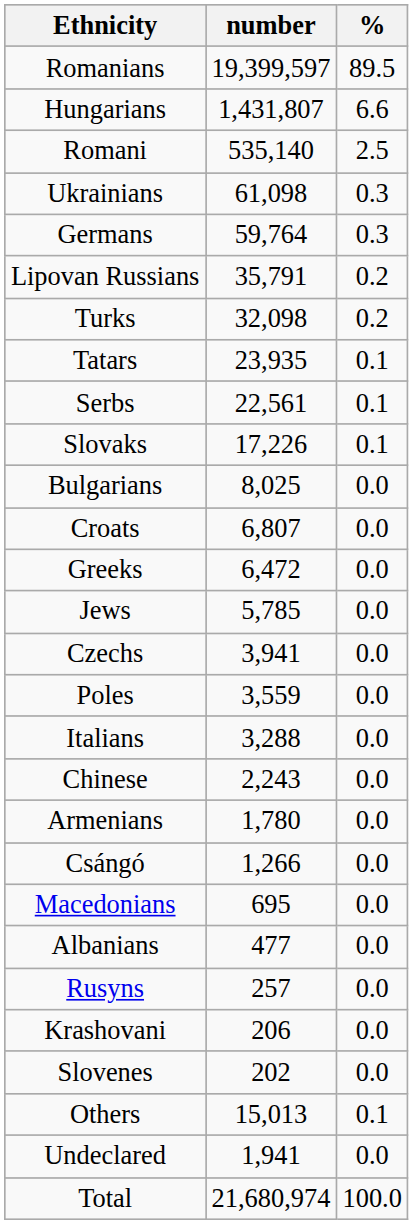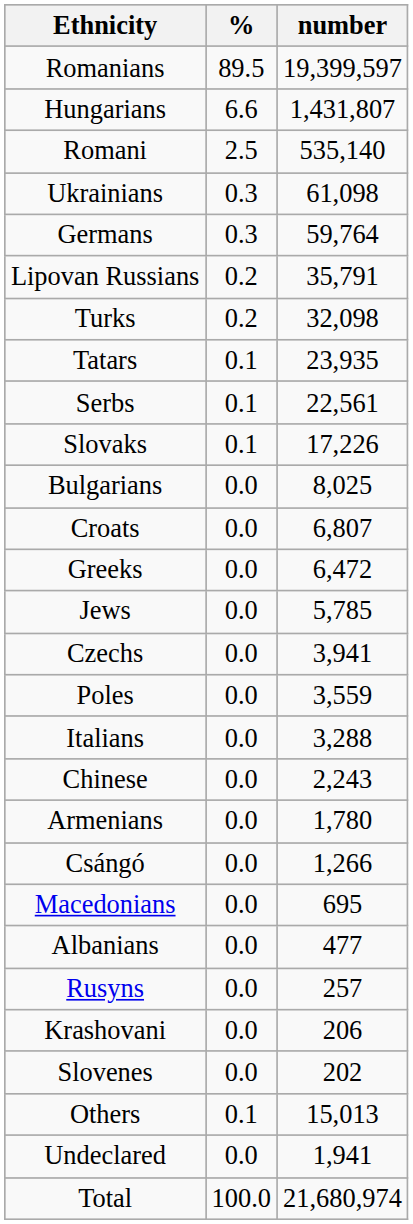 <table class="wikitable" style="text-align:center; border:5">
 <tr>
 <th>Ethnicity</th>
+<th>%</th>
 <th>number</th>
-<th>%</th>
 </tr>
 <tr>
 <td>Romanians</td>
+<td>89.5</td>
 <td>19,399,597</td>
-<td>89.5</td>
 </tr>
 <tr>
 <td>Hungarians</td>
+<td>6.6</td>
 <td>1,431,807</td>
-<td>6.6</td>
 </tr>
 <tr>
 <td>Romani</td>
+<td>2.5</td>
 <td>535,140</td>
-<td>2.5</td>
 </tr>
 <tr>
 <td>Ukrainians</td>
+<td>0.3</td>
 <td>61,098</td>
-<td>0.3</td>
 </tr>
 <tr>
 <td>Germans</td>
+<td>0.3</td>
 <td>59,764</td>
-<td>0.3</td>
 </tr>
 <tr>
 <td>Lipovan Russians</td>
+<td>0.2</td>
 <td>35,791</td>
-<td>0.2</td>
 </tr>
 <tr>
 <td>Turks</td>
+<td>0.2</td>
 <td>32,098</td>
-<td>0.2</td>
 </tr>
 <tr>
 <td>Tatars</td>
+<td>0.1</td>
 <td>23,935</td>
-<td>0.1</td>
 </tr>
 <tr>
 <td>Serbs</td>
+<td>0.1</td>
 <td>22,561</td>
-<td>0.1</td>
 </tr>
 <tr>
 <td>Slovaks</td>
+<td>0.1</td>
 <td>17,226</td>
-<td>0.1</td>
 </tr>
 <tr>
 <td>Bulgarians</td>
+<td>0.0</td>
 <td>8,025</td>
-<td>0.0</td>
 </tr>
 <tr>
 <td>Croats</td>
+<td>0.0</td>
 <td>6,807</td>
-<td>0.0</td>
 </tr>
 <tr>
 <td>Greeks</td>
+<td>0.0</td>
 <td>6,472</td>
-<td>0.0</td>
 </tr>
 <tr>
 <td>Jews</td>
+<td>0.0</td>
 <td>5,785</td>
-<td>0.0</td>
 </tr>
 <tr>
 <td>Czechs</td>
+<td>0.0</td>
 <td>3,941</td>
-<td>0.0</td>
 </tr>
 <tr>
 <td>Poles</td>
+<td>0.0</td>
 <td>3,559</td>
-<td>0.0</td>
 </tr>
 <tr>
 <td>Italians</td>
+<td>0.0</td>
 <td>3,288</td>
-<td>0.0</td>
 </tr>
 <tr>
 <td>Chinese</td>
+<td>0.0</td>
 <td>2,243</td>
-<td>0.0</td>
 </tr>
 <tr>
 <td>Armenians</td>
+<td>0.0</td>
 <td>1,780</td>
-<td>0.0</td>
 </tr>
 <tr>
 <td>Csángó</td>
+<td>0.0</td>
 <td>1,266</td>
-<td>0.0</td>
 </tr>
 <tr>
 <td><a href='#'>Macedonians</a></td>
+<td>0.0</td>
 <td>695</td>
-<td>0.0</td>
 </tr>
 <tr>
 <td>Albanians</td>
+<td>0.0</td>
 <td>477</td>
-<td>0.0</td>
 </tr>
 <tr>
 <td><a href='#'>Rusyns</a></td>
+<td>0.0</td>
 <td>257</td>
-<td>0.0</td>
 </tr>
 <tr>
 <td>Krashovani</td>
+<td>0.0</td>
 <td>206</td>
-<td>0.0</td>
 </tr>
 <tr>
 <td>Slovenes</td>
+<td>0.0</td>
 <td>202</td>
-<td>0.0</td>
 </tr>
 <tr>
 <td>Others</td>
+<td>0.1</td>
 <td>15,013</td>
-<td>0.1</td>
 </tr>
 <tr>
 <td>Undeclared</td>
+<td>0.0</td>
 <td>1,941</td>
-<td>0.0</td>
 </tr>
 <tr>
 <td>Total</td>
+<td>100.0</td>
 <td>21,680,974</td>
-<td>100.0</td>
 </tr>
 </table>
